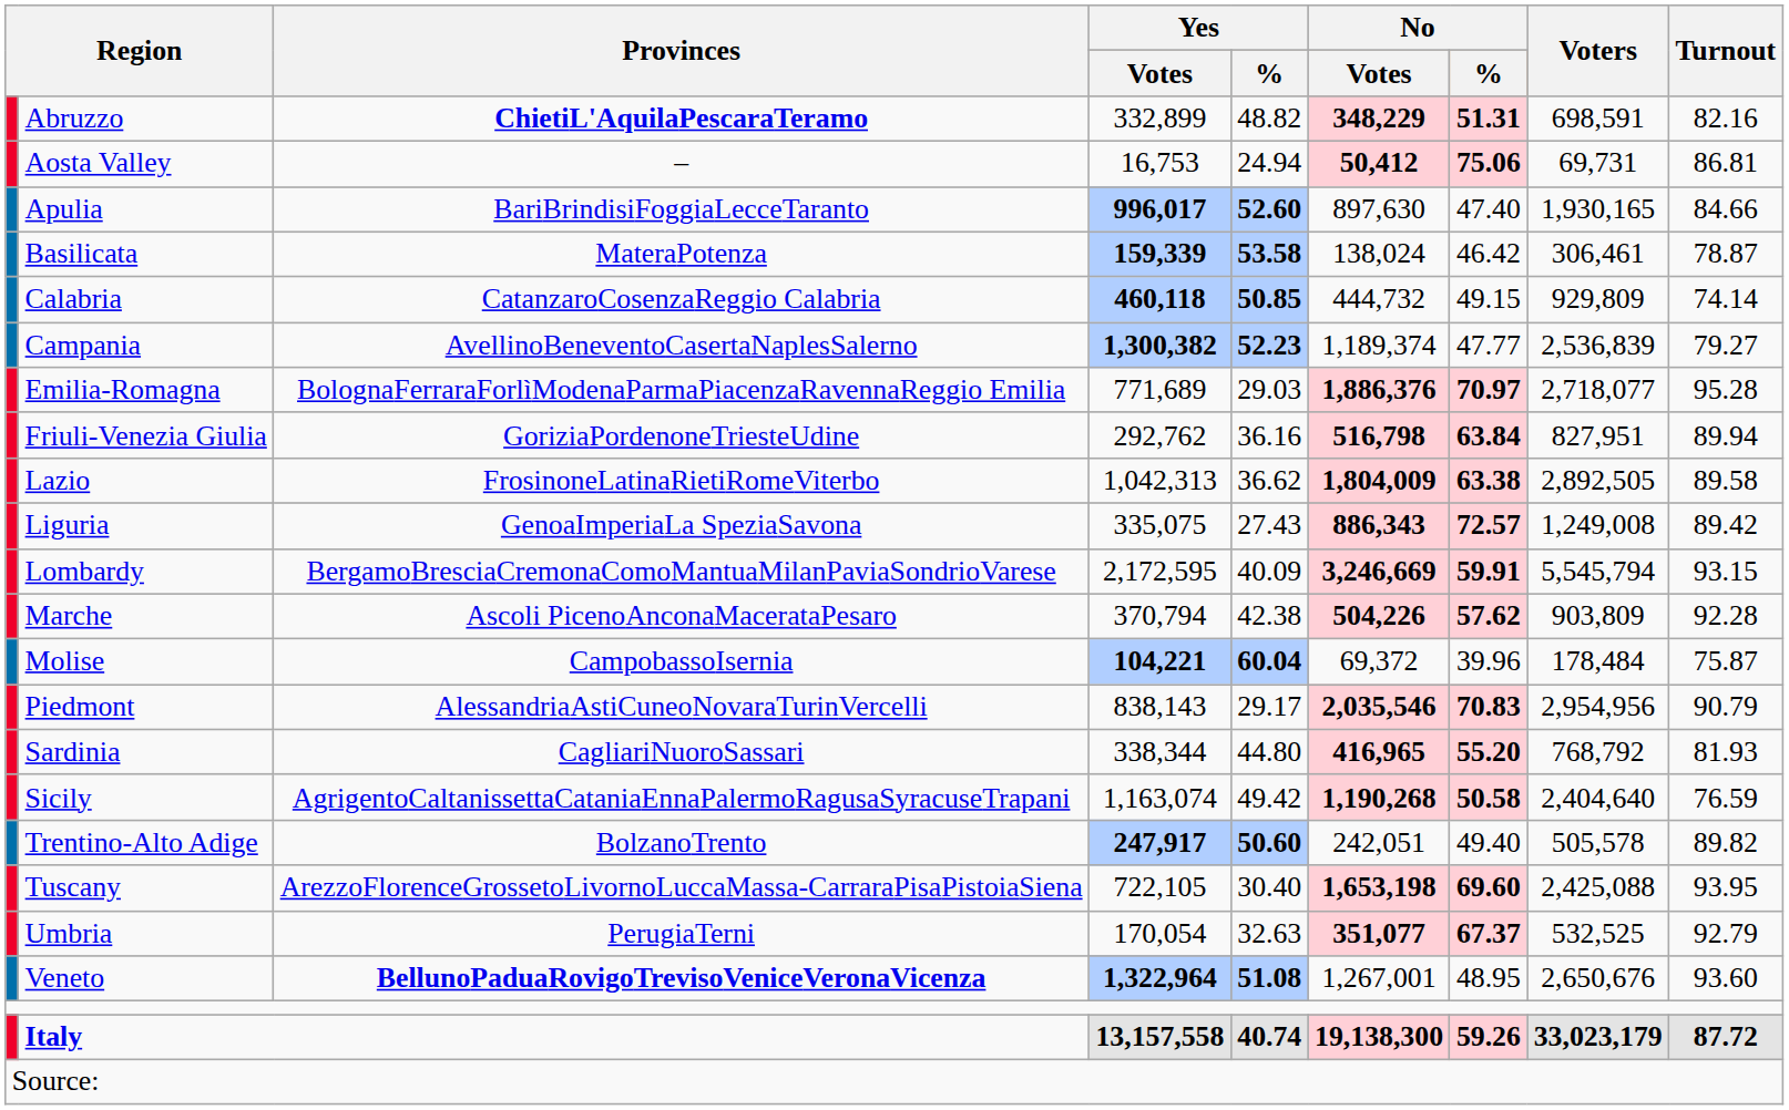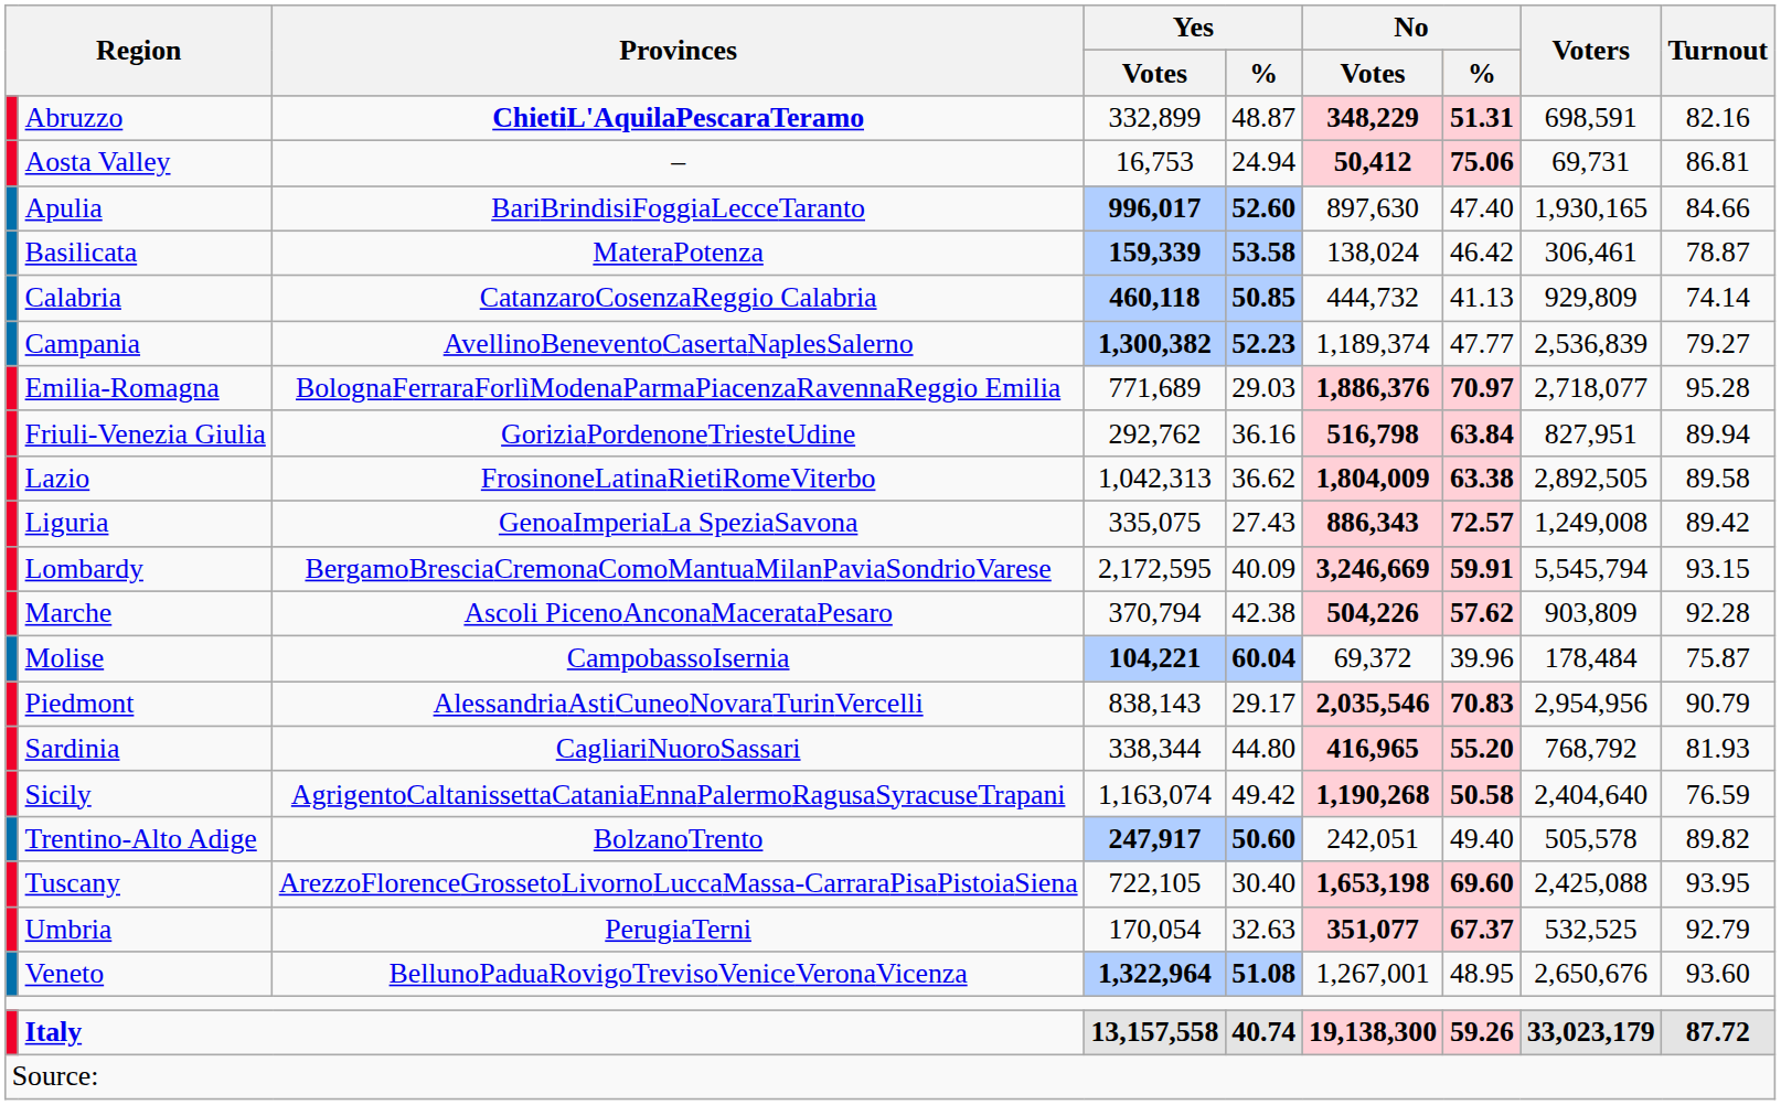 <table class="wikitable sortable" style=text-align:center>
 <tr>
 <th rowspan=2 colspan=2>Region</th>
 <th rowspan=2>Provinces</th>
 <th colspan=2>Yes</th>
 <th colspan=2>No</th>
 <th rowspan=2>Voters</th>
 <th rowspan=2>Turnout</th>
 </tr>
 <tr bgcolor=#CEF6D8|>
 <th>Votes</th>
 <th>%</th>
 <th>Votes</th>
 <th>%</th>
 </tr>
 <tr>
 <td bgcolor=#F0002B></td>
 <td align=left><a href='#'>Abruzzo</a></td>
 <td><strong><a href='#'>Chieti</a><a href='#'>L'Aquila</a><a href='#'>Pescara</a><a href='#'>Teramo</a></strong></td>
 <td>332,899</td>
-<td>48.82</td>
+<td>48.87</td>
 <td bgcolor=#FFD0D7><strong>348,229</strong></td>
 <td bgcolor=#FFD0D7><strong>51.31</strong></td>
 <td>698,591</td>
 <td>82.16</td>
 </tr>
 <tr>
 <td bgcolor=#F0002B></td>
 <td align=left><a href='#'>Aosta Valley</a></td>
 <td>–</td>
 <td>16,753</td>
 <td>24.94</td>
 <td bgcolor=#FFD0D7><strong>50,412</strong></td>
 <td bgcolor=#FFD0D7><strong>75.06</strong></td>
 <td>69,731</td>
 <td>86.81</td>
 </tr>
 <tr>
 <td bgcolor=#0070AB></td>
 <td align=left><a href='#'>Apulia</a></td>
 <td><a href='#'>Bari</a><a href='#'>Brindisi</a><a href='#'>Foggia</a><a href='#'>Lecce</a><a href='#'>Taranto</a></td>
 <td bgcolor=#B0CEFF><strong>996,017</strong></td>
 <td bgcolor=#B0CEFF><strong>52.60</strong></td>
 <td>897,630</td>
 <td>47.40</td>
 <td>1,930,165</td>
 <td>84.66</td>
 </tr>
 <tr>
 <td bgcolor=#0070AB></td>
 <td align=left><a href='#'>Basilicata</a></td>
 <td><a href='#'>Matera</a><a href='#'>Potenza</a></td>
 <td bgcolor=#B0CEFF><strong>159,339</strong></td>
 <td bgcolor=#B0CEFF><strong>53.58</strong></td>
 <td>138,024</td>
 <td>46.42</td>
 <td>306,461</td>
 <td>78.87</td>
 </tr>
 <tr>
 <td bgcolor=#0070AB></td>
 <td align=left><a href='#'>Calabria</a></td>
 <td><a href='#'>Catanzaro</a><a href='#'>Cosenza</a><a href='#'>Reggio Calabria</a></td>
 <td bgcolor=#B0CEFF><strong>460,118</strong></td>
 <td bgcolor=#B0CEFF><strong>50.85</strong></td>
 <td>444,732</td>
-<td>49.15</td>
+<td>41.13</td>
 <td>929,809</td>
 <td>74.14</td>
 </tr>
 <tr>
 <td bgcolor=#0070AB></td>
 <td align=left><a href='#'>Campania</a></td>
 <td><a href='#'>Avellino</a><a href='#'>Benevento</a><a href='#'>Caserta</a><a href='#'>Naples</a><a href='#'>Salerno</a></td>
 <td bgcolor=#B0CEFF><strong>1,300,382</strong></td>
 <td bgcolor=#B0CEFF><strong>52.23</strong></td>
 <td>1,189,374</td>
 <td>47.77</td>
 <td>2,536,839</td>
 <td>79.27</td>
 </tr>
 <tr>
 <td bgcolor=#F0002B></td>
 <td align=left><a href='#'>Emilia-Romagna</a></td>
 <td><a href='#'>Bologna</a><a href='#'>Ferrara</a><a href='#'>Forlì</a><a href='#'>Modena</a><a href='#'>Parma</a><a href='#'>Piacenza</a><a href='#'>Ravenna</a><a href='#'>Reggio Emilia</a></td>
 <td>771,689</td>
 <td>29.03</td>
 <td bgcolor=#FFD0D7><strong>1,886,376</strong></td>
 <td bgcolor=#FFD0D7><strong>70.97</strong></td>
 <td>2,718,077</td>
 <td>95.28</td>
 </tr>
 <tr>
 <td bgcolor=#F0002B></td>
 <td align=left><a href='#'>Friuli-Venezia Giulia</a></td>
 <td><a href='#'>Gorizia</a><a href='#'>Pordenone</a><a href='#'>Trieste</a><a href='#'>Udine</a></td>
 <td>292,762</td>
 <td>36.16</td>
 <td bgcolor=#FFD0D7><strong>516,798</strong></td>
 <td bgcolor=#FFD0D7><strong>63.84</strong></td>
 <td>827,951</td>
 <td>89.94</td>
 </tr>
 <tr>
 <td bgcolor=#F0002B></td>
 <td align=left><a href='#'>Lazio</a></td>
 <td><a href='#'>Frosinone</a><a href='#'>Latina</a><a href='#'>Rieti</a><a href='#'>Rome</a><a href='#'>Viterbo</a></td>
 <td>1,042,313</td>
 <td>36.62</td>
 <td bgcolor=#FFD0D7><strong>1,804,009</strong></td>
 <td bgcolor=#FFD0D7><strong>63.38</strong></td>
 <td>2,892,505</td>
 <td>89.58</td>
 </tr>
 <tr>
 <td bgcolor=#F0002B></td>
 <td align=left><a href='#'>Liguria</a></td>
 <td><a href='#'>Genoa</a><a href='#'>Imperia</a><a href='#'>La Spezia</a><a href='#'>Savona</a></td>
 <td>335,075</td>
 <td>27.43</td>
 <td bgcolor=#FFD0D7><strong>886,343</strong></td>
 <td bgcolor=#FFD0D7><strong>72.57</strong></td>
 <td>1,249,008</td>
 <td>89.42</td>
 </tr>
 <tr>
 <td bgcolor=#F0002B></td>
 <td align=left><a href='#'>Lombardy</a></td>
 <td><a href='#'>Bergamo</a><a href='#'>Brescia</a><a href='#'>Cremona</a><a href='#'>Como</a><a href='#'>Mantua</a><a href='#'>Milan</a><a href='#'>Pavia</a><a href='#'>Sondrio</a><a href='#'>Varese</a></td>
 <td>2,172,595</td>
 <td>40.09</td>
 <td bgcolor=#FFD0D7><strong>3,246,669</strong></td>
 <td bgcolor=#FFD0D7><strong>59.91</strong></td>
 <td>5,545,794</td>
 <td>93.15</td>
 </tr>
 <tr>
 <td bgcolor=#F0002B></td>
 <td align=left><a href='#'>Marche</a></td>
 <td><a href='#'>Ascoli Piceno</a><a href='#'>Ancona</a><a href='#'>Macerata</a><a href='#'>Pesaro</a></td>
 <td>370,794</td>
 <td>42.38</td>
 <td bgcolor=#FFD0D7><strong>504,226</strong></td>
 <td bgcolor=#FFD0D7><strong>57.62</strong></td>
 <td>903,809</td>
 <td>92.28</td>
 </tr>
 <tr>
 <td bgcolor=#0070AB></td>
 <td align=left><a href='#'>Molise</a></td>
 <td><a href='#'>Campobasso</a><a href='#'>Isernia</a></td>
 <td bgcolor=#B0CEFF><strong>104,221</strong></td>
 <td bgcolor=#B0CEFF><strong>60.04</strong></td>
 <td>69,372</td>
 <td>39.96</td>
 <td>178,484</td>
 <td>75.87</td>
 </tr>
 <tr>
 <td bgcolor=#F0002B></td>
 <td align=left><a href='#'>Piedmont</a></td>
 <td><a href='#'>Alessandria</a><a href='#'>Asti</a><a href='#'>Cuneo</a><a href='#'>Novara</a><a href='#'>Turin</a><a href='#'>Vercelli</a></td>
 <td>838,143</td>
 <td>29.17</td>
 <td bgcolor=#FFD0D7><strong>2,035,546</strong></td>
 <td bgcolor=#FFD0D7><strong>70.83</strong></td>
 <td>2,954,956</td>
 <td>90.79</td>
 </tr>
 <tr>
 <td bgcolor=#F0002B></td>
 <td align=left><a href='#'>Sardinia</a></td>
 <td><a href='#'>Cagliari</a><a href='#'>Nuoro</a><a href='#'>Sassari</a></td>
 <td>338,344</td>
 <td>44.80</td>
 <td bgcolor=#FFD0D7><strong>416,965</strong></td>
 <td bgcolor=#FFD0D7><strong>55.20</strong></td>
 <td>768,792</td>
 <td>81.93</td>
 </tr>
 <tr>
 <td bgcolor=#F0002B></td>
 <td align=left><a href='#'>Sicily</a></td>
 <td><a href='#'>Agrigento</a><a href='#'>Caltanissetta</a><a href='#'>Catania</a><a href='#'>Enna</a><a href='#'>Palermo</a><a href='#'>Ragusa</a><a href='#'>Syracuse</a><a href='#'>Trapani</a></td>
 <td>1,163,074</td>
 <td>49.42</td>
 <td bgcolor=#FFD0D7><strong>1,190,268</strong></td>
 <td bgcolor=#FFD0D7><strong>50.58</strong></td>
 <td>2,404,640</td>
 <td>76.59</td>
 </tr>
 <tr>
 <td bgcolor=#0070AB></td>
 <td align=left><a href='#'>Trentino-Alto Adige</a></td>
 <td><a href='#'>Bolzano</a><a href='#'>Trento</a></td>
 <td bgcolor=#B0CEFF><strong>247,917</strong></td>
 <td bgcolor=#B0CEFF><strong>50.60</strong></td>
 <td>242,051</td>
 <td>49.40</td>
 <td>505,578</td>
 <td>89.82</td>
 </tr>
 <tr>
 <td bgcolor=#F0002B></td>
 <td align=left><a href='#'>Tuscany</a></td>
 <td><a href='#'>Arezzo</a><a href='#'>Florence</a><a href='#'>Grosseto</a><a href='#'>Livorno</a><a href='#'>Lucca</a><a href='#'>Massa-Carrara</a><a href='#'>Pisa</a><a href='#'>Pistoia</a><a href='#'>Siena</a></td>
 <td>722,105</td>
 <td>30.40</td>
 <td bgcolor=#FFD0D7><strong>1,653,198</strong></td>
 <td bgcolor=#FFD0D7><strong>69.60</strong></td>
 <td>2,425,088</td>
 <td>93.95</td>
 </tr>
 <tr>
 <td bgcolor=#F0002B></td>
 <td align=left><a href='#'>Umbria</a></td>
 <td><a href='#'>Perugia</a><a href='#'>Terni</a></td>
 <td>170,054</td>
 <td>32.63</td>
 <td bgcolor=#FFD0D7><strong>351,077</strong></td>
 <td bgcolor=#FFD0D7><strong>67.37</strong></td>
 <td>532,525</td>
 <td>92.79</td>
 </tr>
 <tr>
 <td bgcolor=#0070AB></td>
 <td align=left><a href='#'>Veneto</a></td>
-<td><strong><a href='#'>Belluno</a><a href='#'>Padua</a><a href='#'>Rovigo</a><a href='#'>Treviso</a><a href='#'>Venice</a><a href='#'>Verona</a><a href='#'>Vicenza</a></strong></td>
+<td><a href='#'>Belluno</a><a href='#'>Padua</a><a href='#'>Rovigo</a><a href='#'>Treviso</a><a href='#'>Venice</a><a href='#'>Verona</a><a href='#'>Vicenza</a></td>
 <td bgcolor=#B0CEFF><strong>1,322,964</strong></td>
 <td bgcolor=#B0CEFF><strong>51.08</strong></td>
 <td>1,267,001</td>
 <td>48.95</td>
 <td>2,650,676</td>
 <td>93.60</td>
 </tr>
 <tr>
 <td colspan=10></td>
 </tr>
 <tr style=font-weight:bold>
 <td bgcolor=#F0002B></td>
 <td align=left colspan=2><a href='#'>Italy</a></td>
 <td bgcolor=#E4E4E4>13,157,558</td>
 <td bgcolor=#E4E4E4>40.74</td>
 <td bgcolor=#FFD0D7>19,138,300</td>
 <td bgcolor=#FFD0D7>59.26</td>
 <td bgcolor=#E4E4E4>33,023,179</td>
 <td bgcolor=#E4E4E4>87.72</td>
 </tr>
 <tr>
 <td align=left colspan=10>Source: </td>
 </tr>
 </table>
